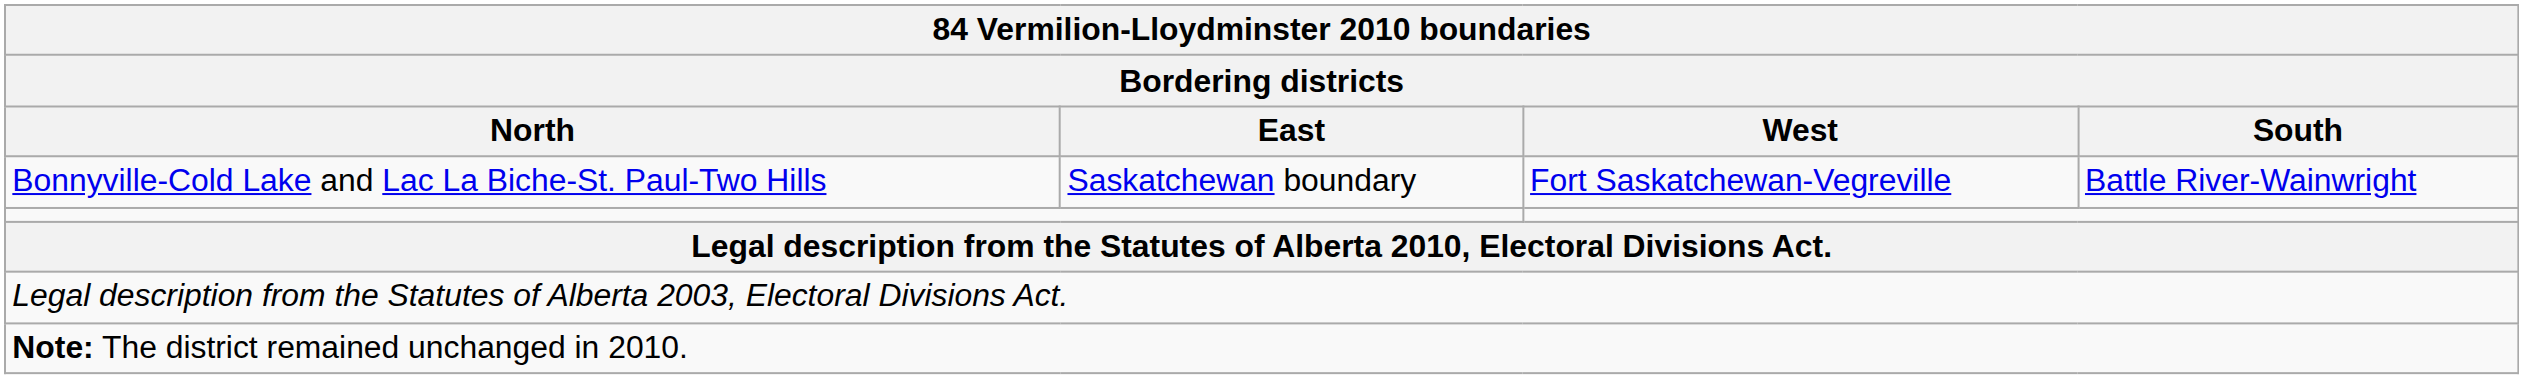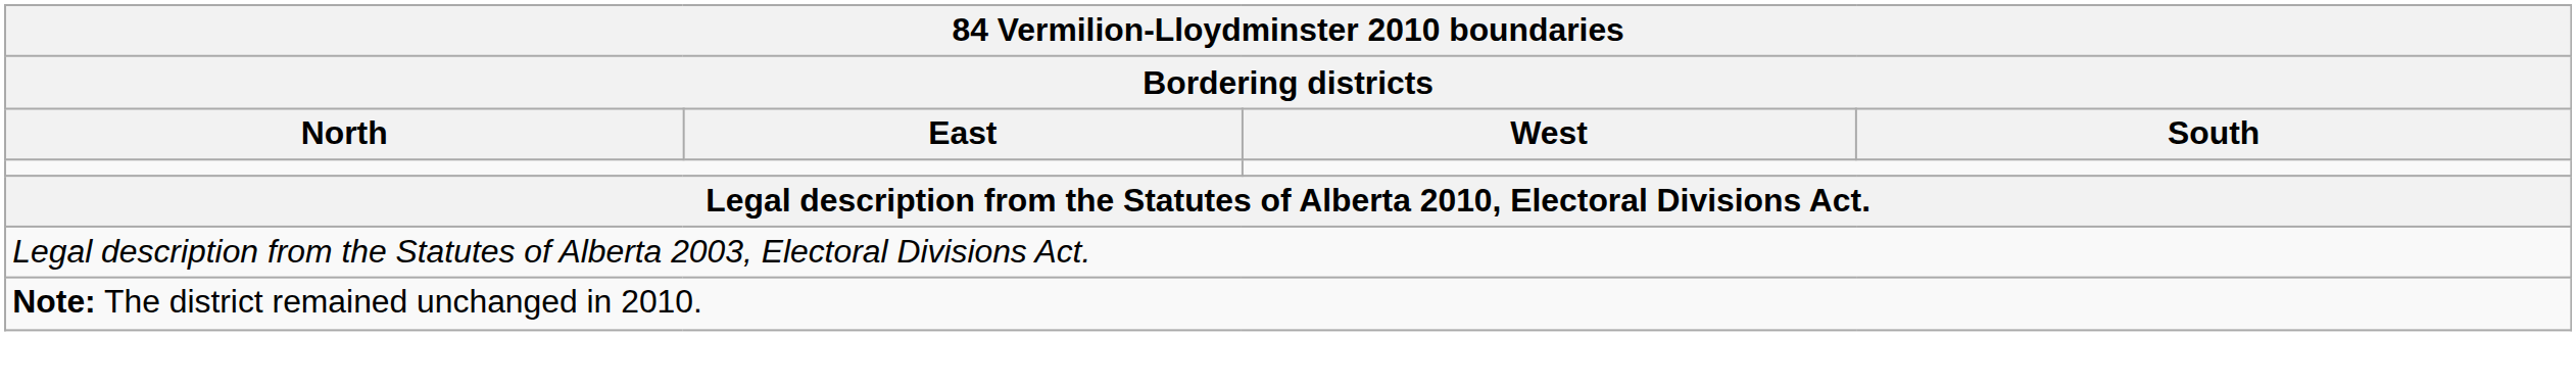 <table class="wikitable collapsible collapsed" style="width:100%;">
 <tr>
 <th colspan=4>84 Vermilion-Lloydminster 2010 boundaries</th>
 </tr>
 <tr>
 <th colspan=4>Bordering districts</th>
 </tr>
 <tr>
 <th>North</th>
 <th>East</th>
 <th>West</th>
 <th>South</th>
-</tr>
-<tr>
-<td><a href='#'>Bonnyville-Cold Lake</a> and <a href='#'>Lac La Biche-St. Paul-Two Hills</a></td>
-<td><a href='#'>Saskatchewan</a> boundary</td>
-<td><a href='#'>Fort Saskatchewan-Vegreville</a></td>
-<td><a href='#'>Battle River-Wainwright</a></td>
 </tr>
 <tr>
 <td colspan=2 align=center></td>
 <td colspan=2 align=center></td>
 </tr>
 <tr>
 <th colspan=4>Legal description from the Statutes of Alberta 2010, Electoral Divisions Act.</th>
 </tr>
 <tr>
 <td colspan=4><em>Legal description from the Statutes of Alberta 2003, Electoral Divisions Act.</em></td>
 </tr>
 <tr>
 <td colspan=4><strong>Note:</strong> The district remained unchanged in 2010.</td>
 </tr>
 </table>
